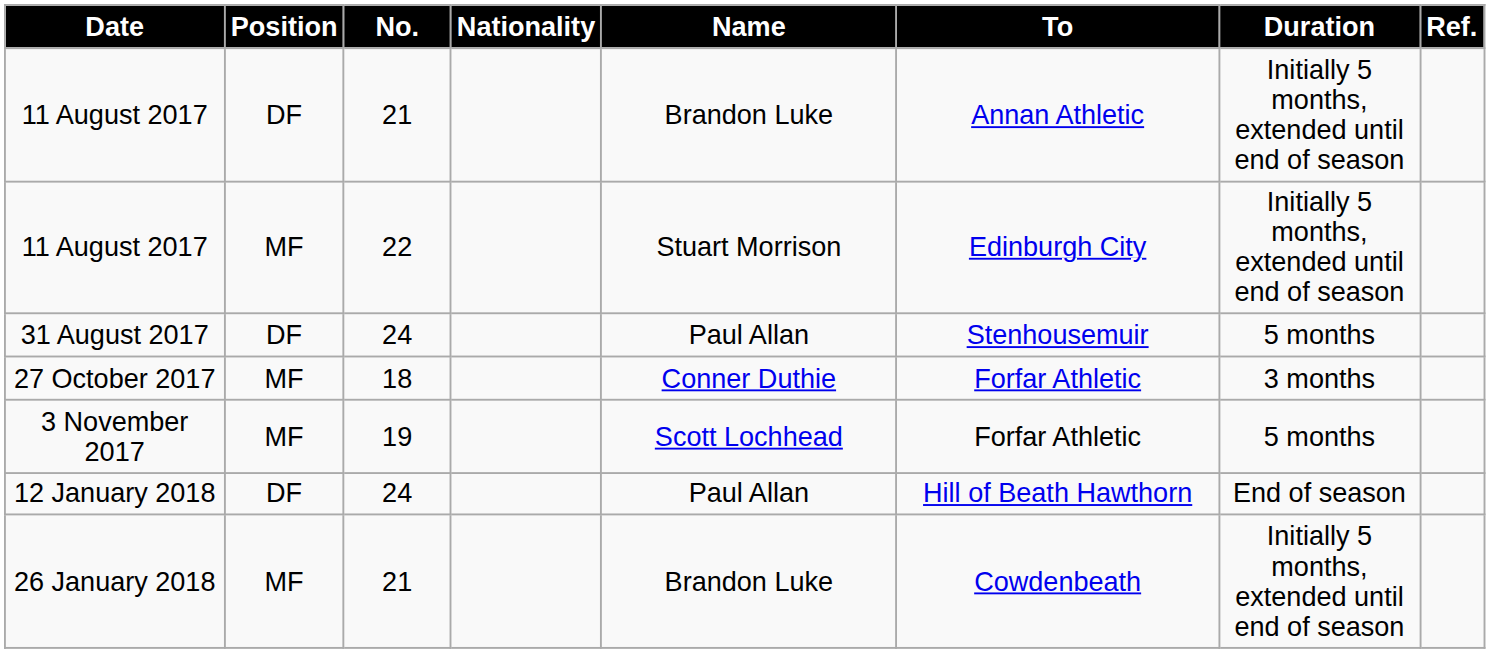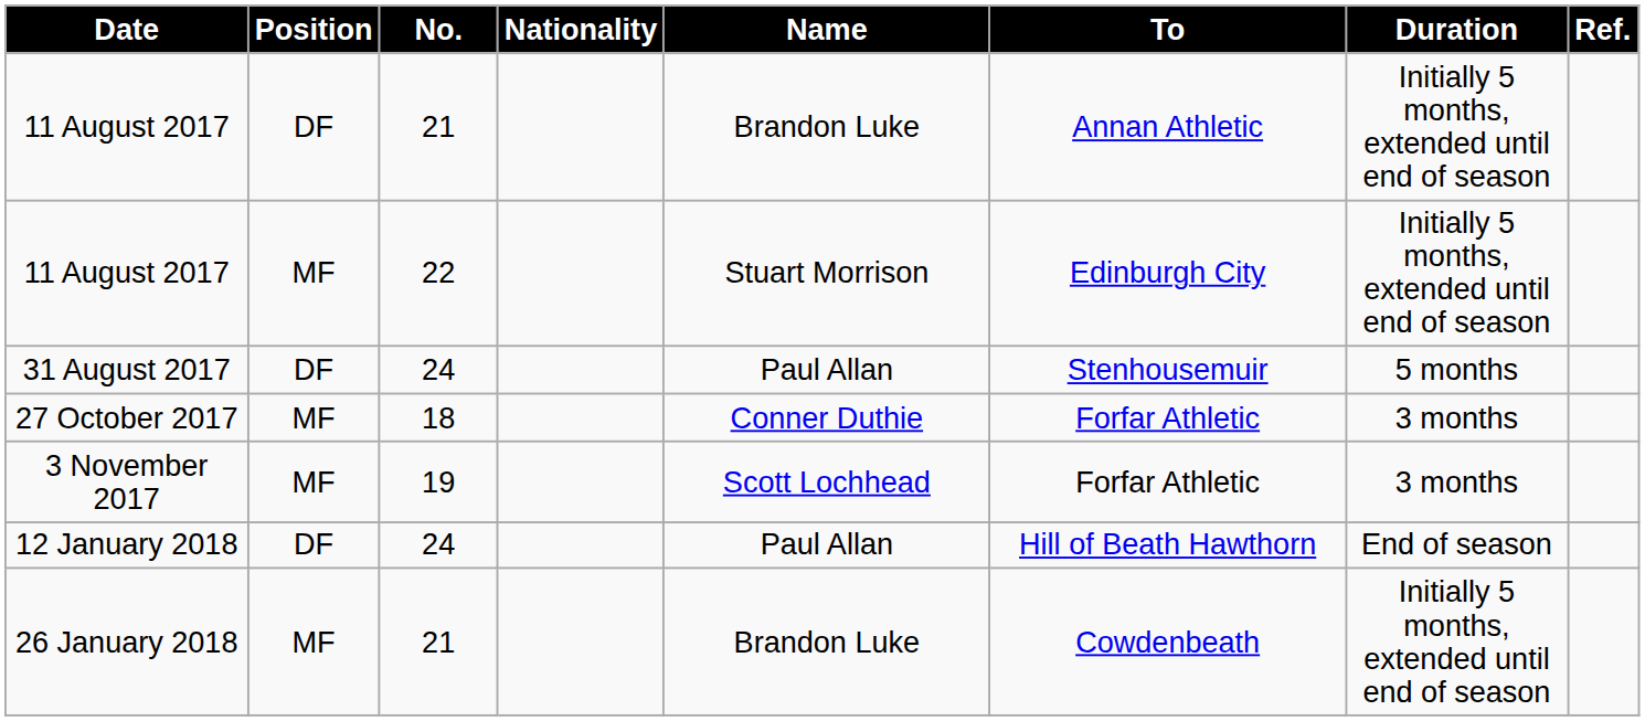 <table class="wikitable"  style="text-align:center; font-size:90%; ">
 <tr>
 <th style="background:#000000; color:white; width:110px;">Date</th>
 <th style="background:#000000; color:white; width:50px;">Position</th>
 <th style="background:#000000; color:white; width:50px;">No.</th>
 <th style="background:#000000; color:white; width:50px;">Nationality</th>
 <th style="background:#000000; color:white; width:150px;">Name</th>
 <th style="background:#000000; color:white; width:165px;">To</th>
 <th style="background:#000000; color:white; width:100px;">Duration</th>
 <th style="background:#000000; color:white; width:25px;">Ref.</th>
 </tr>
 <tr>
 <td>11 August 2017</td>
 <td>DF</td>
 <td>21</td>
 <td></td>
 <td>Brandon Luke</td>
 <td><a href='#'>Annan Athletic</a></td>
 <td>Initially 5 months, extended until end of season</td>
 <td></td>
 </tr>
 <tr>
 <td>11 August 2017</td>
 <td>MF</td>
 <td>22</td>
 <td></td>
 <td>Stuart Morrison</td>
 <td><a href='#'>Edinburgh City</a></td>
 <td>Initially 5 months, extended until end of season</td>
 <td></td>
 </tr>
 <tr>
 <td>31 August 2017</td>
 <td>DF</td>
 <td>24</td>
 <td></td>
 <td>Paul Allan</td>
 <td><a href='#'>Stenhousemuir</a></td>
 <td>5 months</td>
 <td></td>
 </tr>
 <tr>
 <td>27 October 2017</td>
 <td>MF</td>
 <td>18</td>
 <td></td>
 <td><a href='#'>Conner Duthie</a></td>
 <td><a href='#'>Forfar Athletic</a></td>
 <td>3 months</td>
 <td></td>
 </tr>
 <tr>
 <td>3 November 2017</td>
 <td>MF</td>
 <td>19</td>
 <td></td>
 <td><a href='#'>Scott Lochhead</a></td>
 <td>Forfar Athletic</td>
-<td>5 months</td>
+<td>3 months</td>
 <td></td>
 </tr>
 <tr>
 <td>12 January 2018</td>
 <td>DF</td>
 <td>24</td>
 <td></td>
 <td>Paul Allan</td>
 <td><a href='#'>Hill of Beath Hawthorn</a></td>
 <td>End of season</td>
 <td></td>
 </tr>
 <tr>
 <td>26 January 2018</td>
 <td>MF</td>
 <td>21</td>
 <td></td>
 <td>Brandon Luke</td>
 <td><a href='#'>Cowdenbeath</a></td>
 <td>Initially 5 months, extended until end of season</td>
 <td></td>
 </tr>
 </table>
